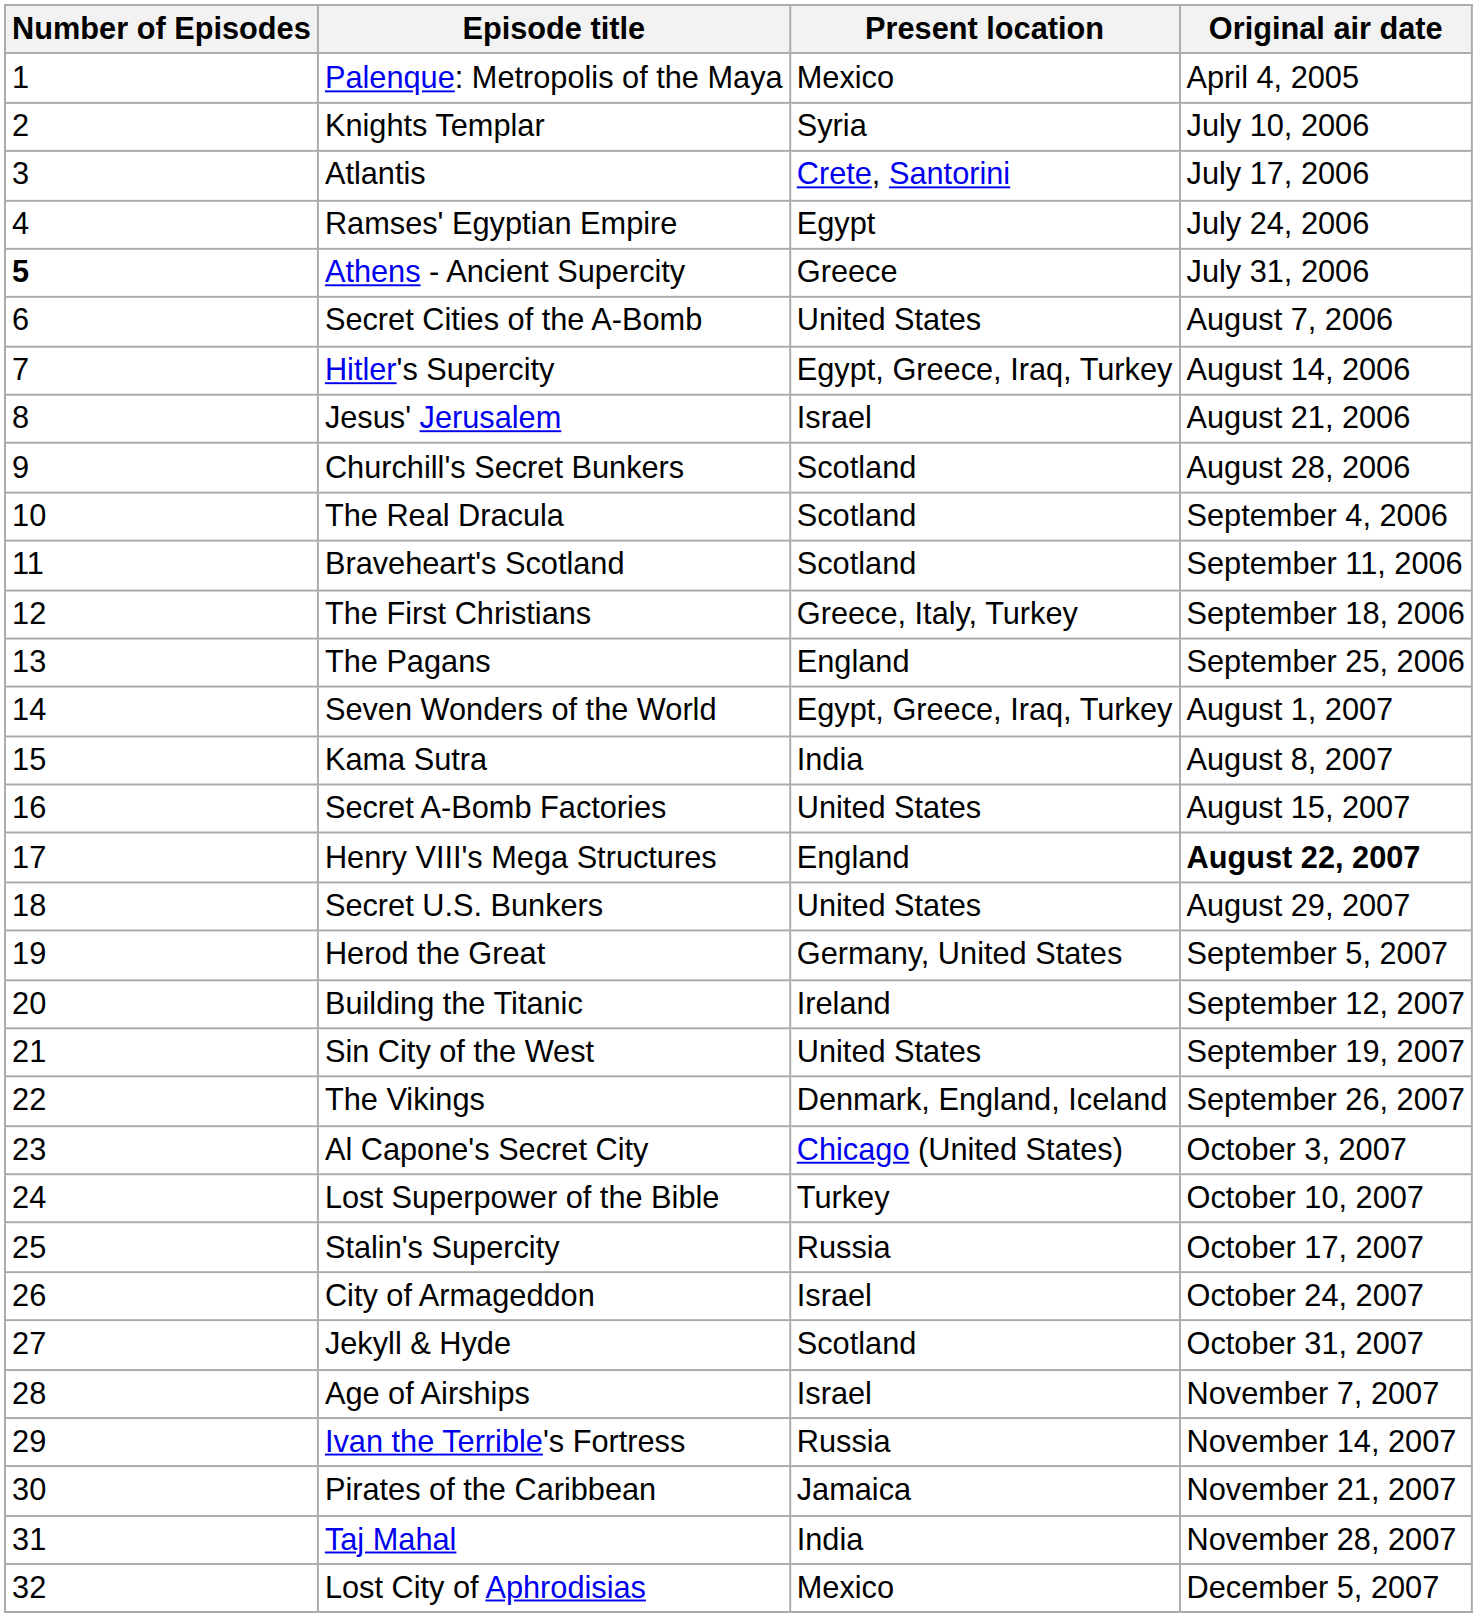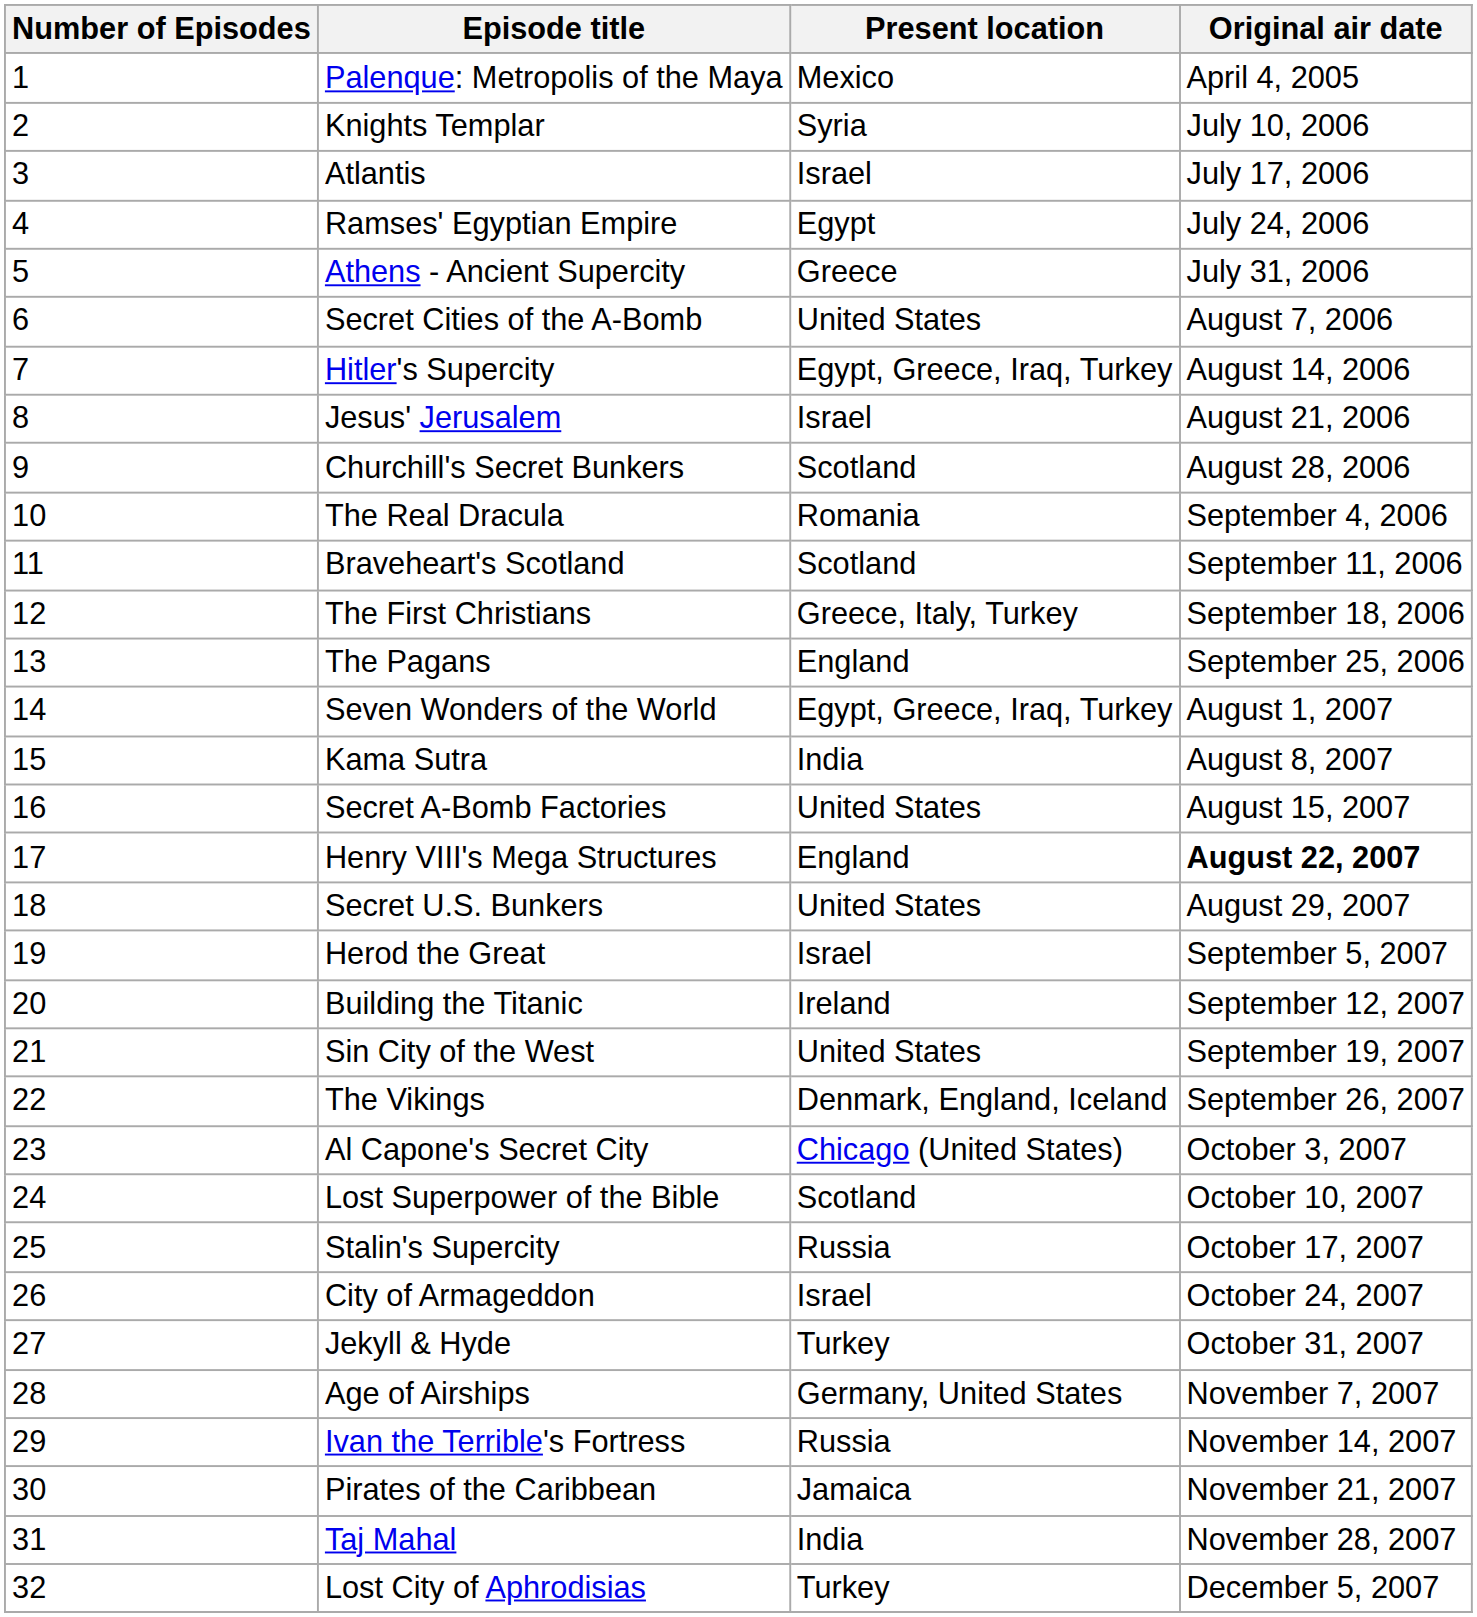 <table class="wikitable">
 <tr>
 <th>Number of Episodes</th>
 <th>Episode title</th>
 <th>Present location</th>
 <th>Original air date</th>
 </tr>
 <tr>
 <td style="background:white ">1</td>
 <td style="background:white "><a href='#'>Palenque</a>: Metropolis of the Maya</td>
 <td style="background:white ">Mexico</td>
 <td style="background:white ">April 4, 2005</td>
 </tr>
 <tr>
 <td style="background:white ">2</td>
 <td style="background:white ">Knights Templar</td>
 <td style="background:white ">Syria</td>
 <td style="background:white ">July 10, 2006</td>
 </tr>
 <tr>
 <td style="background:white ">3</td>
 <td style="background:white ">Atlantis</td>
-<td style="background:white "><a href='#'>Crete</a>, <a href='#'>Santorini</a></td>
+<td style="background:white ">Israel</td>
 <td style="background:white ">July 17, 2006</td>
 </tr>
 <tr>
 <td style="background:white ">4</td>
 <td style="background:white ">Ramses' Egyptian Empire</td>
 <td style="background:white ">Egypt</td>
 <td style="background:white ">July 24, 2006</td>
 </tr>
 <tr>
-<td style="background:white "><strong>5</strong></td>
+<td style="background:white ">5</td>
 <td style="background:white "><a href='#'>Athens</a> - Ancient Supercity</td>
 <td style="background:white ">Greece</td>
 <td style="background:white ">July 31, 2006</td>
 </tr>
 <tr>
 <td style="background:white ">6</td>
 <td style="background:white ">Secret Cities of the A-Bomb</td>
 <td style="background:white ">United States</td>
 <td style="background:white ">August 7, 2006</td>
 </tr>
 <tr>
 <td style="background:white ">7</td>
 <td style="background:white "><a href='#'>Hitler</a>'s Supercity</td>
 <td style="background:white ">Egypt, Greece, Iraq, Turkey</td>
 <td style="background:white ">August 14, 2006</td>
 </tr>
 <tr>
 <td style="background:white ">8</td>
 <td style="background:white ">Jesus' <a href='#'>Jerusalem</a></td>
 <td style="background:white ">Israel</td>
 <td style="background:white ">August 21, 2006</td>
 </tr>
 <tr>
 <td style="background:white ">9</td>
 <td style="background:white ">Churchill's Secret Bunkers</td>
 <td style="background:white ">Scotland</td>
 <td style="background:white ">August 28, 2006</td>
 </tr>
 <tr>
 <td style="background:white ">10</td>
 <td style="background:white ">The Real Dracula</td>
-<td style="background:white ">Scotland</td>
+<td style="background:white ">Romania</td>
 <td style="background:white ">September 4, 2006</td>
 </tr>
 <tr>
 <td style="background:white ">11</td>
 <td style="background:white ">Braveheart's Scotland</td>
 <td style="background:white ">Scotland</td>
 <td style="background:white ">September 11, 2006</td>
 </tr>
 <tr>
 <td style="background:white ">12</td>
 <td style="background:white ">The First Christians</td>
 <td style="background:white ">Greece, Italy, Turkey</td>
 <td style="background:white ">September 18, 2006</td>
 </tr>
 <tr>
 <td style="background:white ">13</td>
 <td style="background:white ">The Pagans</td>
 <td style="background:white ">England</td>
 <td style="background:white ">September 25, 2006</td>
 </tr>
 <tr>
 <td style="background:white ">14</td>
 <td style="background:white ">Seven Wonders of the World</td>
 <td style="background:white ">Egypt, Greece, Iraq, Turkey</td>
 <td style="background:white ">August 1, 2007</td>
 </tr>
 <tr>
 <td style="background:white ">15</td>
 <td style="background:white ">Kama Sutra</td>
 <td style="background:white ">India</td>
 <td style="background:white ">August 8, 2007</td>
 </tr>
 <tr>
 <td style="background:white ">16</td>
 <td style="background:white ">Secret A-Bomb Factories</td>
 <td style="background:white ">United States</td>
 <td style="background:white ">August 15, 2007</td>
 </tr>
 <tr>
 <td style="background:white ">17</td>
 <td style="background:white ">Henry VIII's Mega Structures</td>
 <td style="background:white ">England</td>
 <td style="background:white "><strong>August 22, 2007</strong></td>
 </tr>
 <tr>
 <td style="background:white ">18</td>
 <td style="background:white ">Secret U.S. Bunkers</td>
 <td style="background:white ">United States</td>
 <td style="background:white ">August 29, 2007</td>
 </tr>
 <tr>
 <td style="background:white ">19</td>
 <td style="background:white ">Herod the Great</td>
-<td style="background:white ">Germany, United States</td>
+<td style="background:white ">Israel</td>
 <td style="background:white ">September 5, 2007</td>
 </tr>
 <tr>
 <td style="background:white ">20</td>
 <td style="background:white ">Building the Titanic</td>
 <td style="background:white ">Ireland</td>
 <td style="background:white ">September 12, 2007</td>
 </tr>
 <tr>
 <td style="background:white ">21</td>
 <td style="background:white ">Sin City of the West</td>
 <td style="background:white ">United States</td>
 <td style="background:white ">September 19, 2007</td>
 </tr>
 <tr>
 <td style="background:white ">22</td>
 <td style="background:white ">The Vikings</td>
 <td style="background:white ">Denmark, England, Iceland</td>
 <td style="background:white ">September 26, 2007</td>
 </tr>
 <tr>
 <td style="background:white ">23</td>
 <td style="background:white ">Al Capone's Secret City</td>
 <td style="background:white "><a href='#'>Chicago</a> (United States)</td>
 <td style="background:white ">October 3, 2007</td>
 </tr>
 <tr>
 <td style="background:white ">24</td>
 <td style="background:white ">Lost Superpower of the Bible</td>
-<td style="background:white ">Turkey</td>
+<td style="background:white ">Scotland</td>
 <td style="background:white ">October 10, 2007</td>
 </tr>
 <tr>
 <td style="background:white ">25</td>
 <td style="background:white ">Stalin's Supercity</td>
 <td style="background:white ">Russia</td>
 <td style="background:white ">October 17, 2007</td>
 </tr>
 <tr>
 <td style="background:white ">26</td>
 <td style="background:white ">City of Armageddon</td>
 <td style="background:white ">Israel</td>
 <td style="background:white ">October 24, 2007</td>
 </tr>
 <tr>
 <td style="background:white ">27</td>
 <td style="background:white ">Jekyll & Hyde</td>
-<td style="background:white ">Scotland</td>
+<td style="background:white ">Turkey</td>
 <td style="background:white ">October 31, 2007</td>
 </tr>
 <tr>
 <td style="background:white ">28</td>
 <td style="background:white ">Age of Airships</td>
-<td style="background:white ">Israel</td>
+<td style="background:white ">Germany, United States</td>
 <td style="background:white ">November 7, 2007</td>
 </tr>
 <tr>
 <td style="background:white ">29</td>
 <td style="background:white "><a href='#'>Ivan the Terrible</a>'s Fortress</td>
 <td style="background:white ">Russia</td>
 <td style="background:white ">November 14, 2007</td>
 </tr>
 <tr>
 <td style="background:white ">30</td>
 <td style="background:white ">Pirates of the Caribbean</td>
 <td style="background:white ">Jamaica</td>
 <td style="background:white ">November 21, 2007</td>
 </tr>
 <tr>
 <td style="background:white ">31</td>
 <td style="background:white "><a href='#'>Taj Mahal</a></td>
 <td style="background:white ">India</td>
 <td style="background:white ">November 28, 2007</td>
 </tr>
 <tr>
 <td style="background:white ">32</td>
 <td style="background:white ">Lost City of <a href='#'>Aphrodisias</a></td>
-<td style="background:white ">Mexico</td>
+<td style="background:white ">Turkey</td>
 <td style="background:white ">December 5, 2007</td>
 </tr>
 <tr>
 </tr>
 </table>
